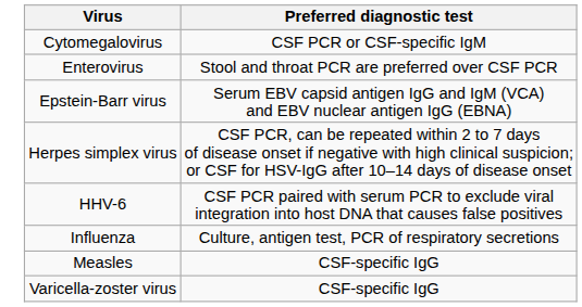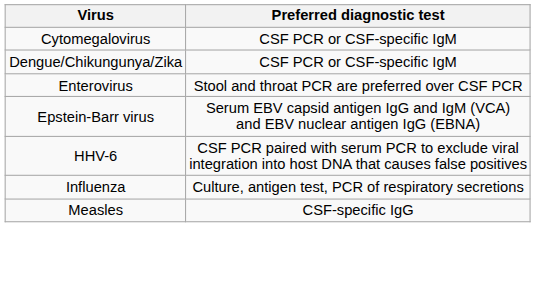 <table class = "wikitable" style = "text-align:center; float:right; font-size:85%; margin-left:15px">
 <tr>
 <th>Virus</th>
 <th>Preferred diagnostic test</th>
 </tr>
 <tr>
 <td>Cytomegalovirus</td>
 <td>CSF PCR or CSF-specific IgM</td>
 </tr>
 <tr>
+<td>Dengue/Chikungunya/Zika</td>
+<td>CSF PCR or CSF-specific IgM</td>
+</tr>
+<tr>
 <td>Enterovirus</td>
 <td>Stool and throat PCR are preferred over CSF PCR</td>
 </tr>
 <tr>
 <td>Epstein-Barr virus</td>
 <td>Serum EBV capsid antigen IgG and IgM (VCA)<br> and EBV nuclear antigen IgG (EBNA)</td>
-</tr>
-<tr>
-<td>Herpes simplex virus</td>
-<td>CSF PCR, can be repeated within 2 to 7 days<br> of disease onset if negative with high clinical suspicion;<br> or CSF for HSV-IgG after 10–14 days of disease onset</td>
 </tr>
 <tr>
 <td>HHV-6</td>
 <td>CSF PCR paired with serum PCR to exclude viral<br> integration into host DNA that causes false positives</td>
 </tr>
 <tr>
 <td>Influenza</td>
 <td>Culture, antigen test, PCR of respiratory secretions</td>
 </tr>
 <tr>
 <td>Measles</td>
 <td>CSF-specific IgG</td>
 </tr>
-<tr>
-<td>Varicella-zoster virus</td>
-<td>CSF-specific IgG</td>
-</tr>
 </table>
